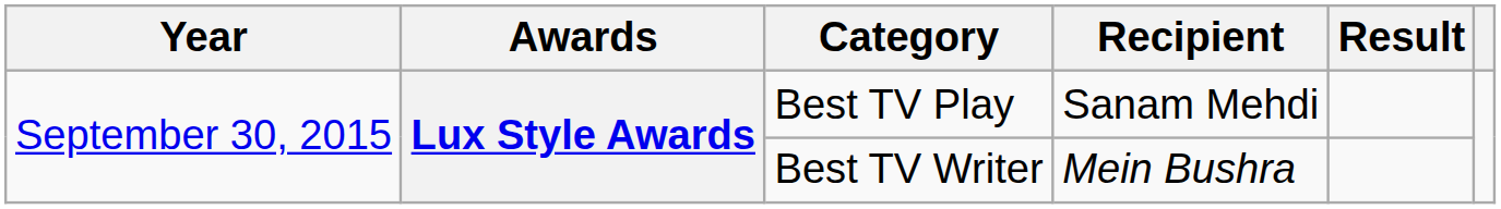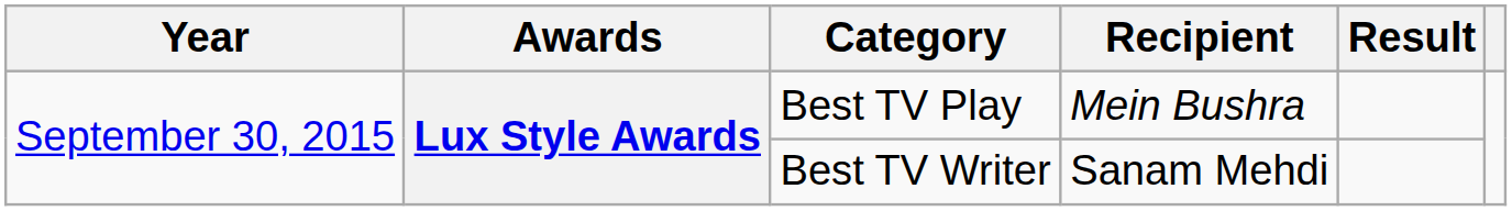 <table class="wikitable plainrowheaders">
 <tr>
 <th scope="col">Year</th>
 <th scope="col">Awards</th>
 <th scope="col">Category</th>
 <th scope="col">Recipient</th>
 <th scope="col">Result</th>
 <th scope="col" class="unsortable"></th>
 </tr>
 <tr>
 <td rowspan="2"><a href='#'>September 30, 2015</a></td>
 <th scope="row" rowspan="2"><a href='#'>Lux Style Awards</a></th>
 <td>Best TV Play</td>
-<td>Sanam Mehdi</td>
+<td><em>Mein Bushra</em></td>
 <td></td>
 <td rowspan="2"></td>
 </tr>
 <tr>
 <td>Best TV Writer</td>
-<td><em>Mein Bushra</em></td>
+<td>Sanam Mehdi</td>
 <td></td>
 </tr>
 </table>
